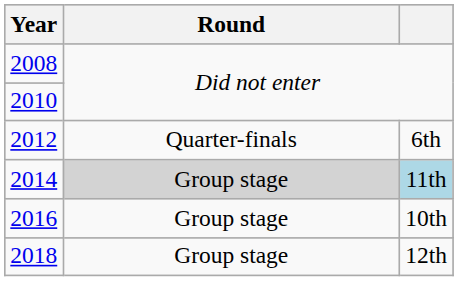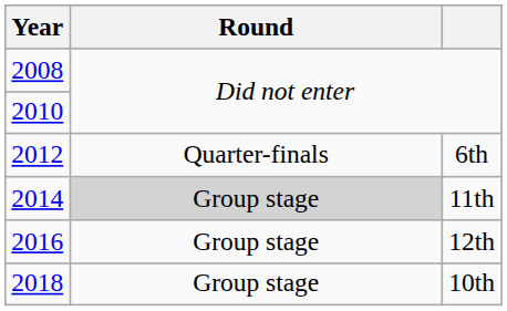 <table class="wikitable" style="text-align: center; font-size:90%">
 <tr>
 <th>Year</th>
 <th style="width:200px">Round</th>
 <th></th>
 </tr>
 <tr>
 <td><a href='#'>2008</a></td>
 <td colspan="2" rowspan="2"><em>Did not enter</em></td>
 </tr>
 <tr>
 <td><a href='#'>2010</a></td>
 </tr>
 <tr>
 <td><a href='#'>2012</a></td>
 <td>Quarter-finals</td>
 <td>6th</td>
 </tr>
 <tr>
 <td><a href='#'>2014</a></td>
 <td style="background: lightgrey;">Group stage</td>
-<td style="background: lightblue;">11th</td>
+<td>11th</td>
 </tr>
 <tr>
 <td><a href='#'>2016</a></td>
 <td>Group stage</td>
-<td>10th</td>
+<td>12th</td>
 </tr>
 <tr>
 <td><a href='#'>2018</a></td>
 <td>Group stage</td>
-<td>12th</td>
+<td>10th</td>
 </tr>
 </table>
